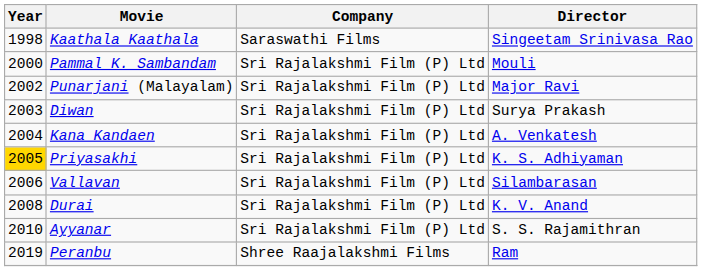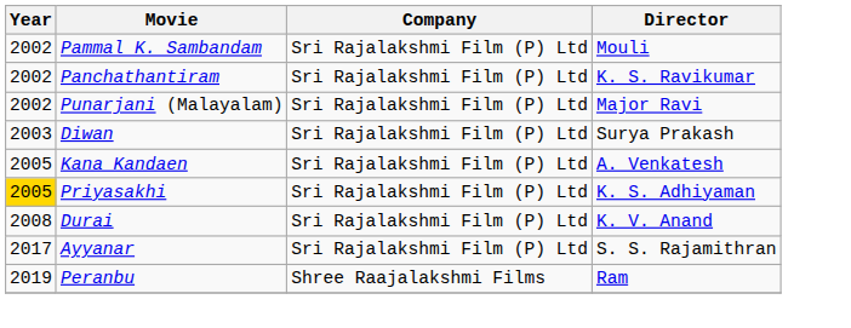 <table class="wikitable sortable plainrowheaders">
 <tr>
 <th>Year</th>
 <th>Movie</th>
 <th>Company</th>
 <th>Director</th>
 </tr>
 <tr>
-<td>1998</td>
-<td><em><a href='#'>Kaathala Kaathala</a></em></td>
-<td>Saraswathi Films</td>
-<td><a href='#'>Singeetam Srinivasa Rao</a></td>
-</tr>
-<tr>
-<td>2000</td>
+<td>2002</td>
 <td><em><a href='#'>Pammal K. Sambandam</a></em></td>
 <td>Sri Rajalakshmi Film (P) Ltd</td>
 <td><a href='#'>Mouli</a></td>
+</tr>
+<tr>
+<td>2002</td>
+<td><em><a href='#'>Panchathantiram</a></em></td>
+<td>Sri Rajalakshmi Film (P) Ltd</td>
+<td><a href='#'>K. S. Ravikumar</a></td>
 </tr>
 <tr>
 <td>2002</td>
 <td><em><a href='#'>Punarjani</a></em> (Malayalam)</td>
 <td>Sri Rajalakshmi Film (P) Ltd</td>
 <td><a href='#'>Major Ravi</a></td>
 </tr>
 <tr>
 <td>2003</td>
 <td><em><a href='#'>Diwan</a></em></td>
 <td>Sri Rajalakshmi Film (P) Ltd</td>
 <td>Surya Prakash</td>
 </tr>
 <tr>
-<td>2004</td>
+<td>2005</td>
 <td><em><a href='#'>Kana Kandaen</a></em></td>
 <td>Sri Rajalakshmi Film (P) Ltd</td>
 <td><a href='#'>A. Venkatesh</a></td>
 </tr>
 <tr>
 <td style="background: gold;">2005</td>
 <td><em><a href='#'>Priyasakhi</a></em></td>
 <td>Sri Rajalakshmi Film (P) Ltd</td>
 <td><a href='#'>K. S. Adhiyaman</a></td>
 </tr>
 <tr>
-<td>2006</td>
-<td><em><a href='#'>Vallavan</a></em></td>
-<td>Sri Rajalakshmi Film (P) Ltd</td>
-<td><a href='#'>Silambarasan</a></td>
-</tr>
-<tr>
 <td>2008</td>
 <td><em><a href='#'>Durai</a></em></td>
 <td>Sri Rajalakshmi Film (P) Ltd</td>
 <td><a href='#'>K. V. Anand</a></td>
 </tr>
 <tr>
-<td>2010</td>
+<td>2017</td>
 <td><em><a href='#'>Ayyanar</a></em></td>
 <td>Sri Rajalakshmi Film (P) Ltd</td>
 <td>S. S. Rajamithran</td>
 </tr>
 <tr>
 <td>2019</td>
 <td><em><a href='#'>Peranbu</a></em></td>
 <td>Shree Raajalakshmi Films</td>
 <td><a href='#'>Ram</a></td>
 </tr>
 <tr>
 </tr>
 </table>
